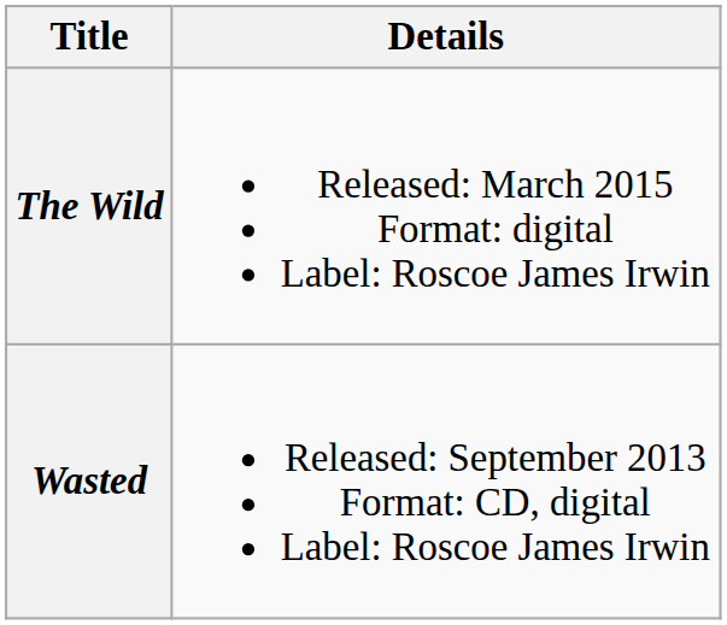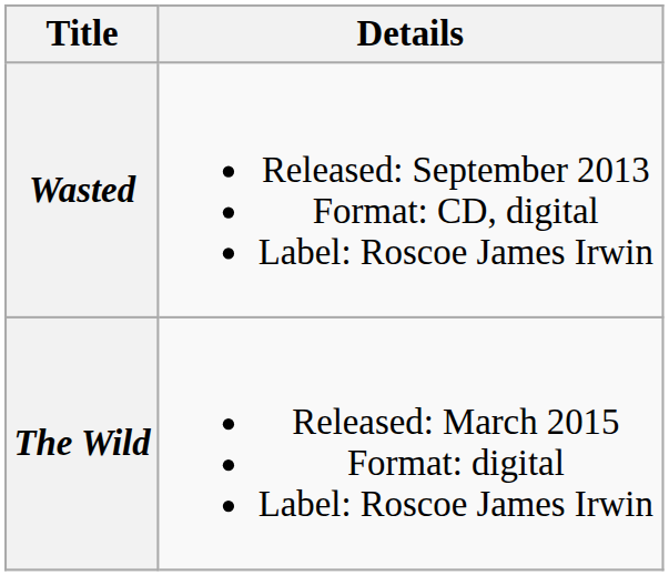 <table class="wikitable plainrowheaders" style="text-align:center;" border="1">
 <tr>
 <th>Title</th>
 <th>Details</th>
 </tr>
 <tr>
+<th scope="row"><em>Wasted</em></th>
+<td><br><ul><li>Released: September 2013</li><li>Format: CD, digital</li><li>Label: Roscoe James Irwin</li></ul></td>
+</tr>
+<tr>
 <th scope="row"><em>The Wild</em></th>
 <td><br><ul><li>Released: March 2015</li><li>Format: digital</li><li>Label: Roscoe James Irwin</li></ul></td>
 </tr>
-<tr>
-<th scope="row"><em>Wasted</em></th>
-<td><br><ul><li>Released: September 2013</li><li>Format: CD, digital</li><li>Label: Roscoe James Irwin</li></ul></td>
-</tr>
 </table>
